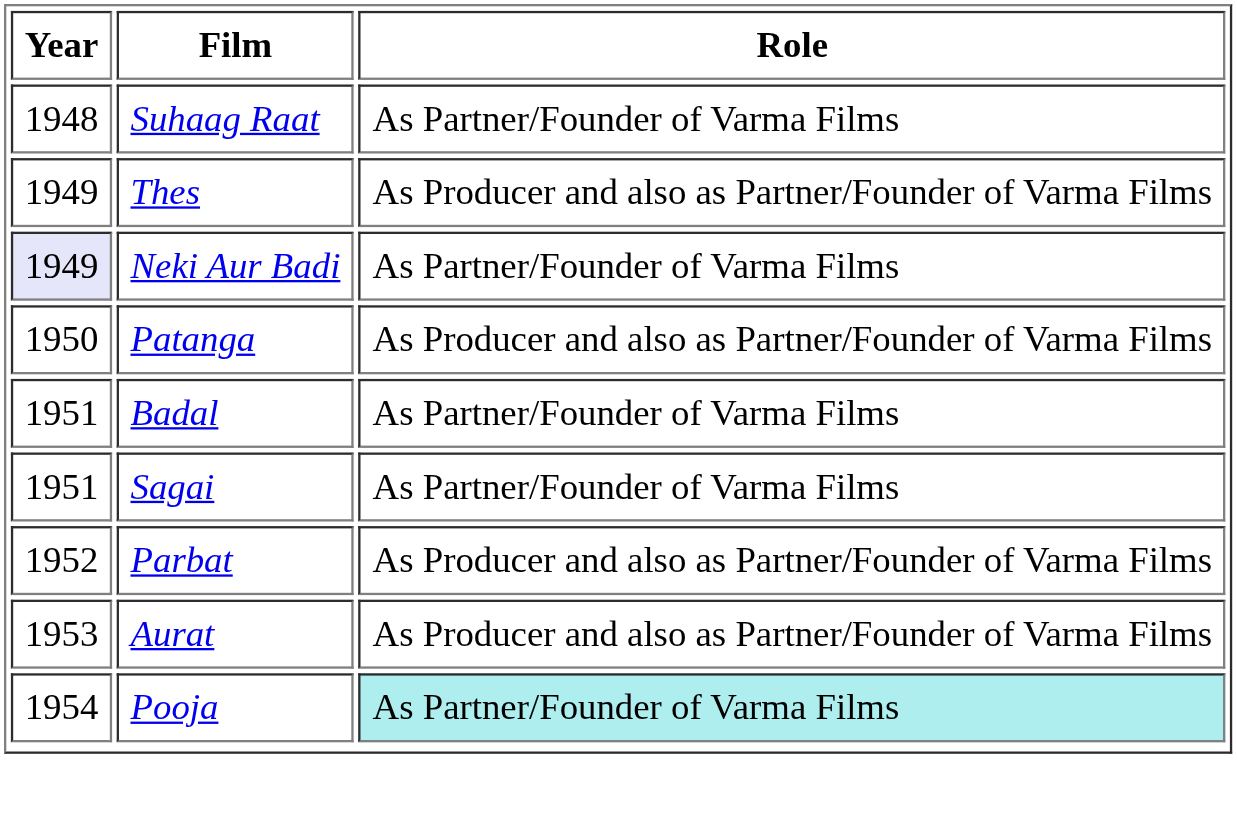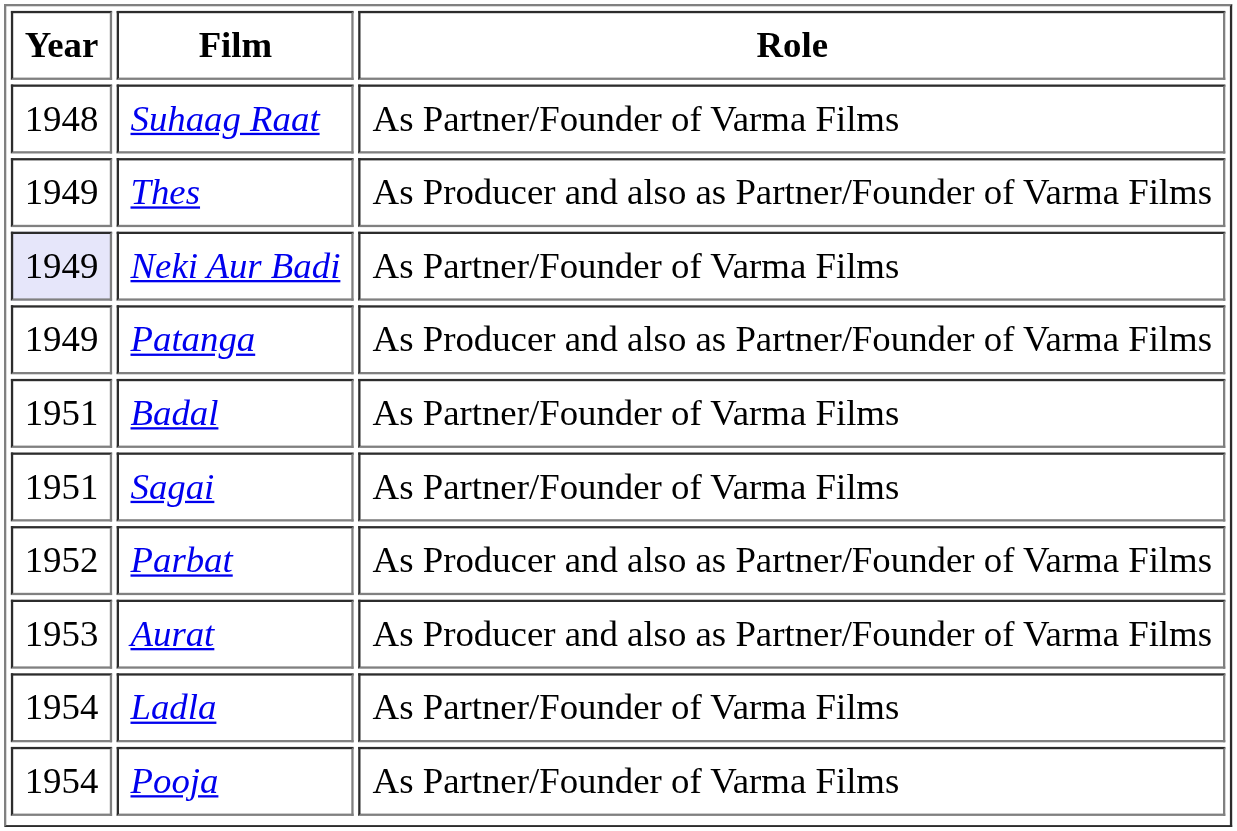 <table border="1" cellpadding="5">
 <tr>
 <th>Year</th>
 <th>Film</th>
 <th>Role</th>
 </tr>
 <tr>
 <td>1948</td>
 <td><em><a href='#'>Suhaag Raat</a></em></td>
 <td>As Partner/Founder of Varma Films</td>
 </tr>
 <tr>
 <td>1949</td>
 <td><em><a href='#'>Thes</a></em></td>
 <td>As Producer and also as Partner/Founder of Varma Films</td>
 </tr>
 <tr>
 <td style="background: lavender;">1949</td>
 <td><em><a href='#'>Neki Aur Badi</a></em></td>
 <td>As Partner/Founder of Varma Films</td>
 </tr>
 <tr>
-<td>1950</td>
+<td>1949</td>
 <td><em><a href='#'>Patanga</a></em></td>
 <td>As Producer and also as Partner/Founder of Varma Films</td>
 </tr>
 <tr>
 <td>1951</td>
 <td><em><a href='#'>Badal</a></em></td>
 <td>As Partner/Founder of Varma Films</td>
 </tr>
 <tr>
 <td>1951</td>
 <td><em><a href='#'>Sagai</a></em></td>
 <td>As Partner/Founder of Varma Films</td>
 </tr>
 <tr>
 <td>1952</td>
 <td><em><a href='#'>Parbat</a></em></td>
 <td>As Producer and also as Partner/Founder of Varma Films</td>
 </tr>
 <tr>
 <td>1953</td>
 <td><em><a href='#'>Aurat</a></em></td>
 <td>As Producer and also as Partner/Founder of Varma Films</td>
 </tr>
 <tr>
 <td>1954</td>
+<td><em><a href='#'>Ladla</a></em></td>
+<td>As Partner/Founder of Varma Films</td>
+</tr>
+<tr>
+<td>1954</td>
 <td><em><a href='#'>Pooja</a></em></td>
-<td style="background: paleturquoise;">As Partner/Founder of Varma Films</td>
+<td>As Partner/Founder of Varma Films</td>
 </tr>
 <tr>
 </tr>
 </table>
